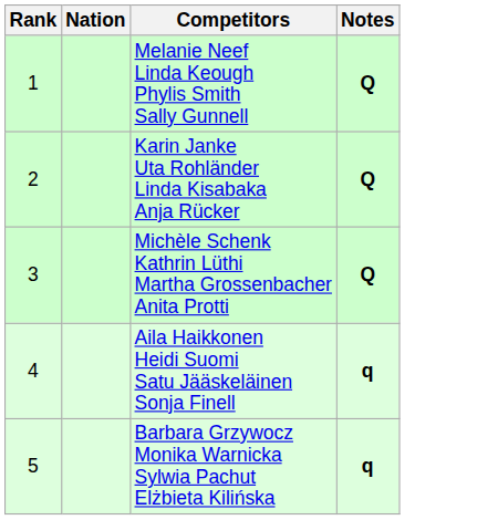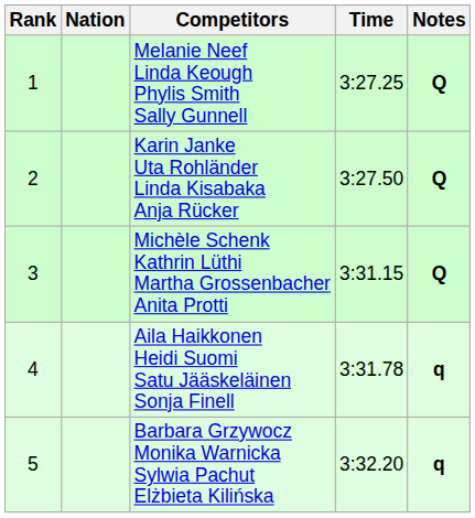 <table class="wikitable sortable" style="text-align:center">
 <tr>
 <th>Rank</th>
 <th>Nation</th>
 <th>Competitors</th>
+<th>Time</th>
 <th>Notes</th>
 </tr>
 <tr bgcolor=ccffcc>
 <td>1</td>
 <td align=left></td>
 <td align=left><a href='#'>Melanie Neef</a><br><a href='#'>Linda Keough</a><br><a href='#'>Phylis Smith</a><br><a href='#'>Sally Gunnell</a></td>
+<td>3:27.25</td>
 <td><strong>Q</strong></td>
 </tr>
 <tr bgcolor=ccffcc>
 <td>2</td>
 <td align=left></td>
 <td align=left><a href='#'>Karin Janke</a><br><a href='#'>Uta Rohländer</a><br><a href='#'>Linda Kisabaka</a><br><a href='#'>Anja Rücker</a></td>
+<td>3:27.50</td>
 <td><strong>Q</strong></td>
 </tr>
 <tr bgcolor=ccffcc>
 <td>3</td>
 <td align=left></td>
 <td align=left><a href='#'>Michèle Schenk</a><br><a href='#'>Kathrin Lüthi</a><br><a href='#'>Martha Grossenbacher</a><br><a href='#'>Anita Protti</a></td>
+<td>3:31.15</td>
 <td><strong>Q</strong></td>
 </tr>
 <tr bgcolor=ddffdd>
 <td>4</td>
 <td align=left></td>
 <td align=left><a href='#'>Aila Haikkonen</a><br><a href='#'>Heidi Suomi</a><br><a href='#'>Satu Jääskeläinen</a><br><a href='#'>Sonja Finell</a></td>
+<td>3:31.78</td>
 <td><strong>q</strong></td>
 </tr>
 <tr bgcolor=ddffdd>
 <td>5</td>
 <td align=left></td>
 <td align=left><a href='#'>Barbara Grzywocz</a><br><a href='#'>Monika Warnicka</a><br><a href='#'>Sylwia Pachut</a><br><a href='#'>Elżbieta Kilińska</a></td>
+<td>3:32.20</td>
 <td><strong>q</strong></td>
 </tr>
 </table>
